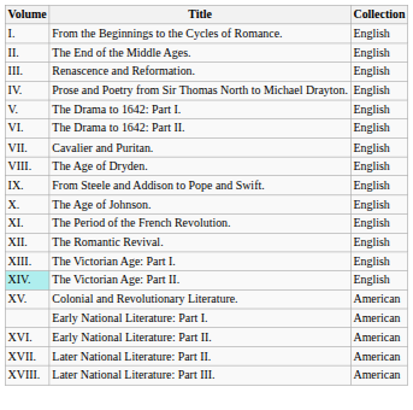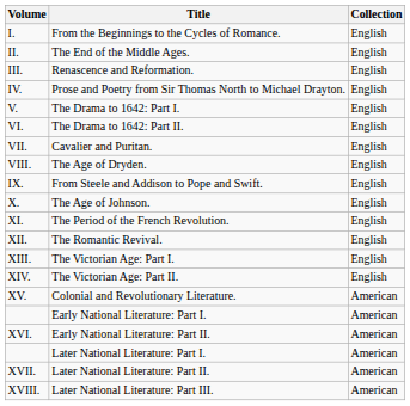 <table class="wikitable">
 <tr>
 <th>Volume</th>
 <th>Title</th>
 <th>Collection</th>
 </tr>
 <tr>
 <td>I.</td>
 <td>From the Beginnings to the Cycles of Romance.</td>
 <td><abbr>English</abbr></td>
 </tr>
 <tr>
 <td>II.</td>
 <td>The End of the Middle Ages.</td>
 <td><abbr>English</abbr></td>
 </tr>
 <tr>
 <td>III.</td>
 <td>Renascence and Reformation.</td>
 <td><abbr>English</abbr></td>
 </tr>
 <tr>
 <td>IV.</td>
 <td>Prose and Poetry from Sir Thomas North to Michael Drayton.</td>
 <td><abbr>English</abbr></td>
 </tr>
 <tr>
 <td>V.</td>
 <td>The Drama to 1642: Part I.</td>
 <td><abbr>English</abbr></td>
 </tr>
 <tr>
 <td>VI.</td>
 <td>The Drama to 1642: Part II.</td>
 <td><abbr>English</abbr></td>
 </tr>
 <tr>
 <td>VII.</td>
 <td>Cavalier and Puritan.</td>
 <td><abbr>English</abbr></td>
 </tr>
 <tr>
 <td>VIII.</td>
 <td>The Age of Dryden.</td>
 <td><abbr>English</abbr></td>
 </tr>
 <tr>
 <td>IX.</td>
 <td>From Steele and Addison to Pope and Swift.</td>
 <td><abbr>English</abbr></td>
 </tr>
 <tr>
 <td>X.</td>
 <td>The Age of Johnson.</td>
 <td><abbr>English</abbr></td>
 </tr>
 <tr>
 <td>XI.</td>
 <td>The Period of the French Revolution.</td>
 <td><abbr>English</abbr></td>
 </tr>
 <tr>
 <td>XII.</td>
 <td>The Romantic Revival.</td>
 <td><abbr>English</abbr></td>
 </tr>
 <tr>
 <td>XIII.</td>
 <td>The Victorian Age: Part I.</td>
 <td><abbr>English</abbr></td>
 </tr>
 <tr>
-<td style="background: paleturquoise;">XIV.</td>
+<td>XIV.</td>
 <td>The Victorian Age: Part II.</td>
 <td><abbr>English</abbr></td>
 </tr>
 <tr>
 <td>XV.</td>
 <td>Colonial and Revolutionary Literature.</td>
 <td><abbr>American</abbr></td>
 </tr>
 <tr>
 <td> </td>
 <td>Early National Literature: Part I.</td>
 <td><abbr>American</abbr></td>
 </tr>
 <tr>
 <td>XVI.</td>
 <td>Early National Literature: Part II.</td>
 <td><abbr>American</abbr></td>
 </tr>
 <tr>
+<td> </td>
+<td>Later National Literature: Part I.</td>
+<td><abbr>American</abbr></td>
+</tr>
+<tr>
 <td>XVII.</td>
 <td>Later National Literature: Part II.</td>
 <td><abbr>American</abbr></td>
 </tr>
 <tr>
 <td>XVIII.</td>
 <td>Later National Literature: Part III.</td>
 <td><abbr>American</abbr></td>
 </tr>
 </table>
